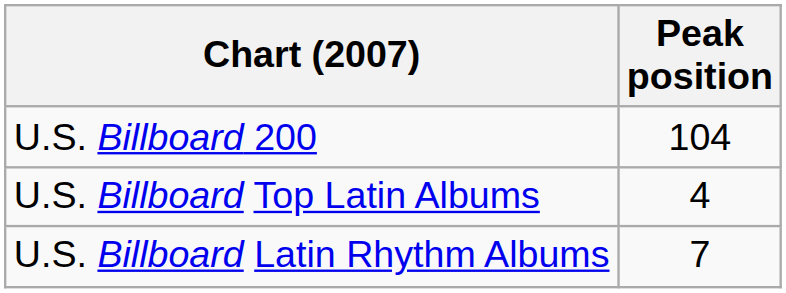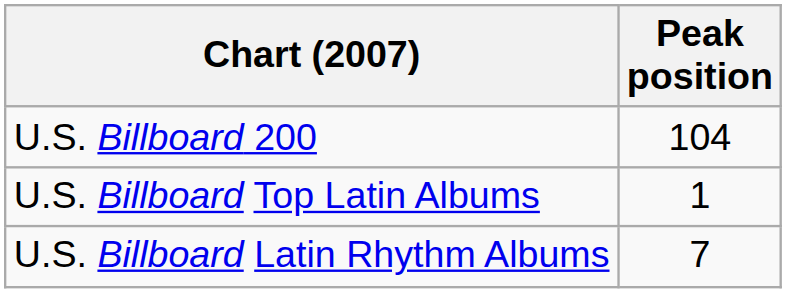 <table class="wikitable">
 <tr>
 <th>Chart (2007)</th>
 <th>Peak<br>position</th>
 </tr>
 <tr>
 <td align="left">U.S. <a href='#'><em>Billboard</em> 200</a></td>
 <td align="center">104</td>
 </tr>
 <tr>
 <td align="left">U.S. <em><a href='#'>Billboard</a></em> <a href='#'>Top Latin Albums</a></td>
-<td align="center">4</td>
+<td align="center">1</td>
 </tr>
 <tr>
 <td align="left">U.S. <em><a href='#'>Billboard</a></em> <a href='#'>Latin Rhythm Albums</a></td>
 <td align="center">7</td>
 </tr>
 </table>
